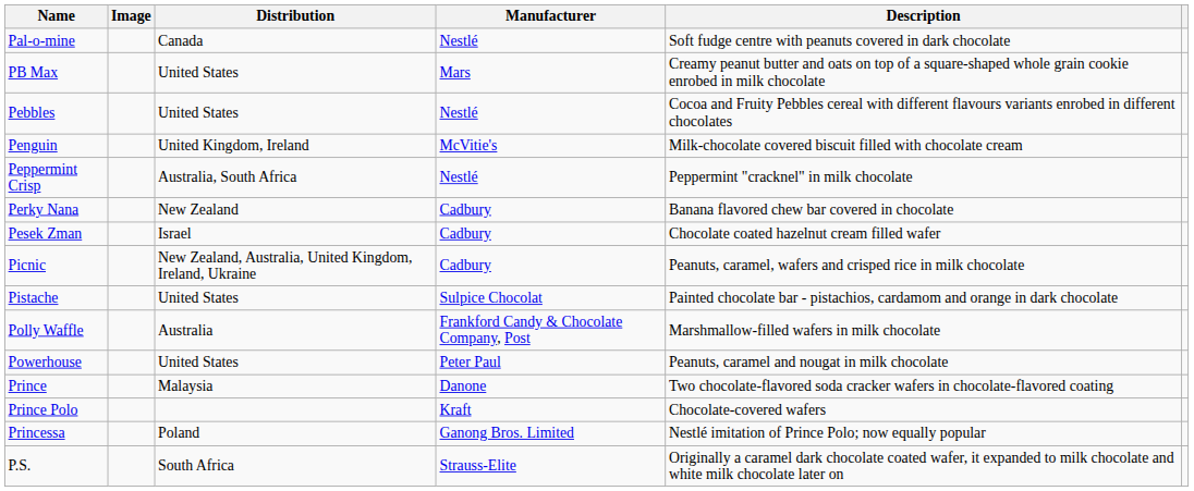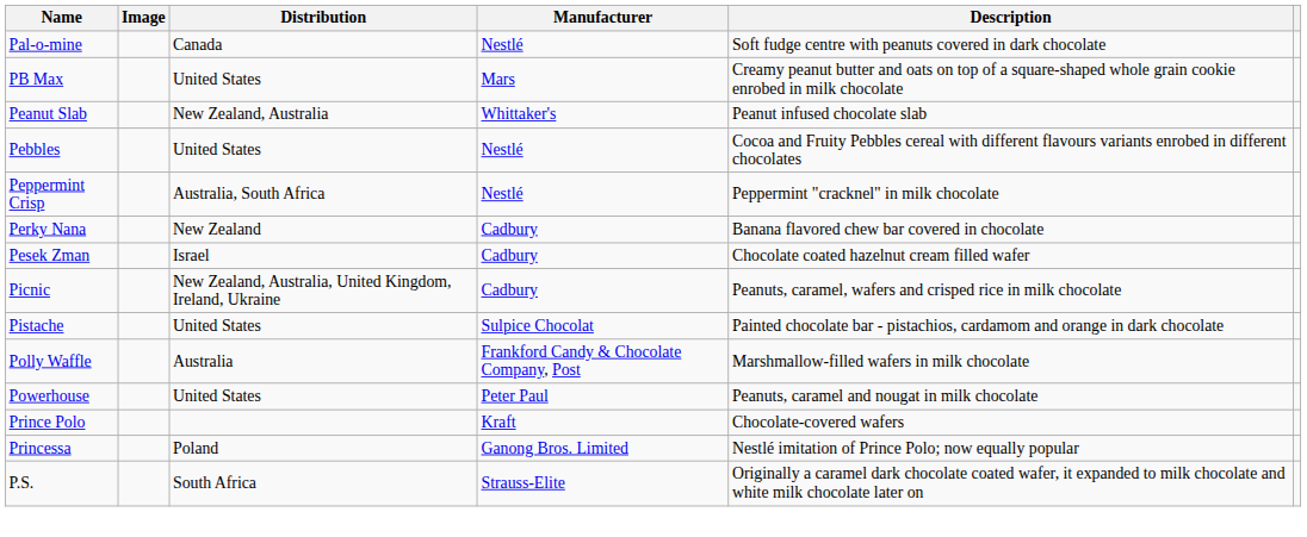 <table class="wikitable sortable" style="width:100%">
 <tr>
 <th>Name</th>
 <th class="unsortable">Image</th>
 <th>Distribution</th>
 <th>Manufacturer</th>
 <th>Description</th>
 <th></th>
 </tr>
 <tr>
 <td><a href='#'>Pal-o-mine</a></td>
 <td></td>
 <td>Canada</td>
 <td><a href='#'>Nestlé</a></td>
 <td>Soft fudge centre with peanuts covered in dark chocolate</td>
 <td></td>
 </tr>
 <tr>
 <td><a href='#'>PB Max</a></td>
 <td></td>
 <td>United States</td>
 <td><a href='#'>Mars</a></td>
 <td>Creamy peanut butter and oats on top of a square-shaped whole grain cookie enrobed in milk chocolate</td>
 <td></td>
 </tr>
 <tr>
+<td><a href='#'>Peanut Slab</a></td>
+<td></td>
+<td>New Zealand, Australia</td>
+<td><a href='#'>Whittaker's</a></td>
+<td>Peanut infused chocolate slab</td>
+<td></td>
+</tr>
+<tr>
 <td><a href='#'>Pebbles</a></td>
 <td></td>
 <td>United States</td>
 <td><a href='#'>Nestlé</a></td>
 <td>Cocoa and Fruity Pebbles cereal with different flavours variants enrobed in different chocolates</td>
-<td></td>
-</tr>
-<tr>
-<td><a href='#'>Penguin</a></td>
-<td></td>
-<td>United Kingdom, Ireland</td>
-<td><a href='#'>McVitie's</a></td>
-<td>Milk-chocolate covered biscuit filled with chocolate cream</td>
 <td></td>
 </tr>
 <tr>
 <td><a href='#'>Peppermint Crisp</a></td>
 <td></td>
 <td>Australia, South Africa</td>
 <td><a href='#'>Nestlé</a></td>
 <td>Peppermint "cracknel" in milk chocolate</td>
 <td></td>
 </tr>
 <tr>
 <td><a href='#'>Perky Nana</a></td>
 <td></td>
 <td>New Zealand</td>
 <td><a href='#'>Cadbury</a></td>
 <td>Banana flavored chew bar covered in chocolate</td>
 <td></td>
 </tr>
 <tr>
 <td><a href='#'>Pesek Zman</a></td>
 <td></td>
 <td>Israel</td>
 <td><a href='#'>Cadbury</a></td>
 <td>Chocolate coated hazelnut cream filled wafer</td>
 <td></td>
 </tr>
 <tr>
 <td><a href='#'>Picnic</a></td>
 <td></td>
 <td>New Zealand, Australia, United Kingdom, Ireland, Ukraine</td>
 <td><a href='#'>Cadbury</a></td>
 <td>Peanuts, caramel, wafers and crisped rice in milk chocolate</td>
 <td></td>
 </tr>
 <tr>
 <td><a href='#'>Pistache</a></td>
 <td></td>
 <td>United States</td>
 <td><a href='#'>Sulpice Chocolat</a></td>
 <td>Painted chocolate bar - pistachios, cardamom and orange in dark chocolate</td>
 <td></td>
 </tr>
 <tr>
 <td><a href='#'>Polly Waffle</a></td>
 <td></td>
 <td>Australia</td>
 <td><a href='#'>Frankford Candy & Chocolate Company</a>, <a href='#'>Post</a></td>
 <td>Marshmallow-filled wafers in milk chocolate</td>
 <td></td>
 </tr>
 <tr>
 <td><a href='#'>Powerhouse</a></td>
 <td></td>
 <td>United States</td>
 <td><a href='#'>Peter Paul</a></td>
 <td>Peanuts, caramel and nougat in milk chocolate</td>
 <td></td>
 </tr>
 <tr>
-<td><a href='#'>Prince</a></td>
-<td></td>
-<td>Malaysia</td>
-<td><a href='#'>Danone</a></td>
-<td>Two chocolate-flavored soda cracker wafers in chocolate-flavored coating</td>
-<td></td>
-</tr>
-<tr>
 <td><a href='#'>Prince Polo</a></td>
 <td></td>
 <td Poland, Iceland></td>
 <td><a href='#'>Kraft</a></td>
 <td>Chocolate-covered wafers</td>
 <td></td>
 </tr>
 <tr>
 <td><a href='#'>Princessa</a></td>
 <td></td>
 <td>Poland</td>
 <td><a href='#'>Ganong Bros. Limited</a></td>
 <td>Nestlé imitation of Prince Polo; now equally popular</td>
 <td></td>
 </tr>
 <tr>
 <td>P.S.</td>
 <td></td>
 <td>South Africa</td>
 <td><a href='#'>Strauss-Elite</a></td>
 <td>Originally a caramel dark chocolate coated wafer, it expanded to milk chocolate and white milk chocolate later on</td>
 <td></td>
 </tr>
 </table>
